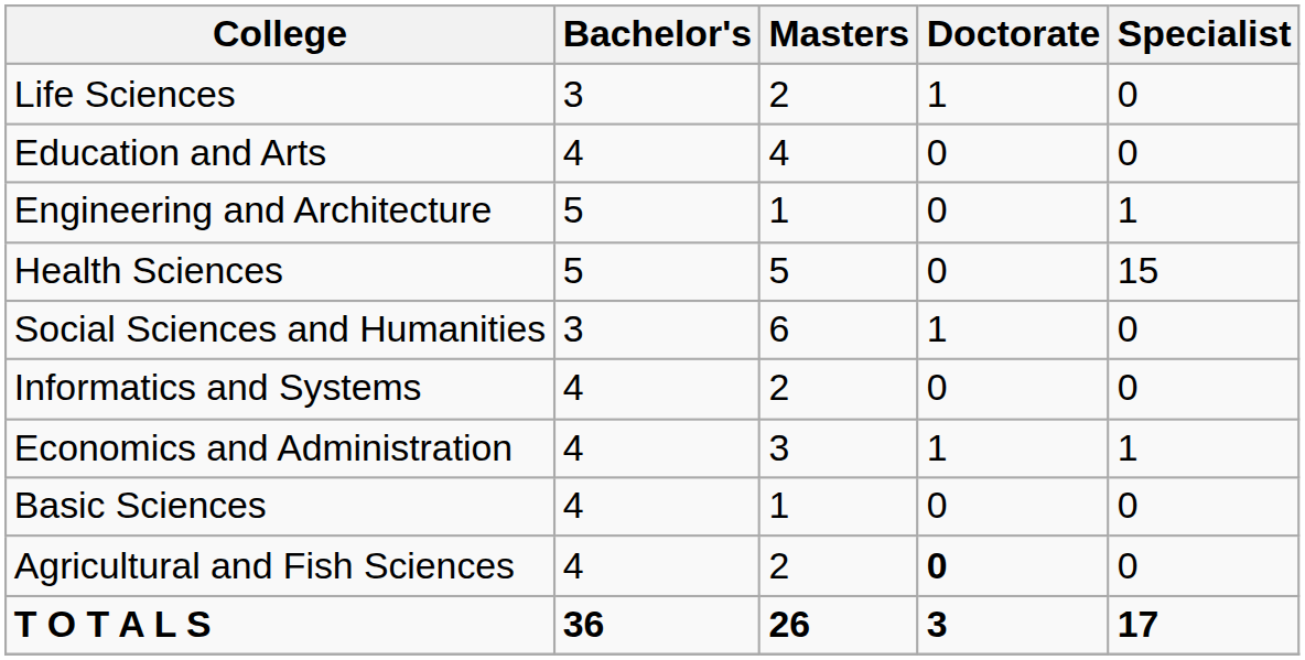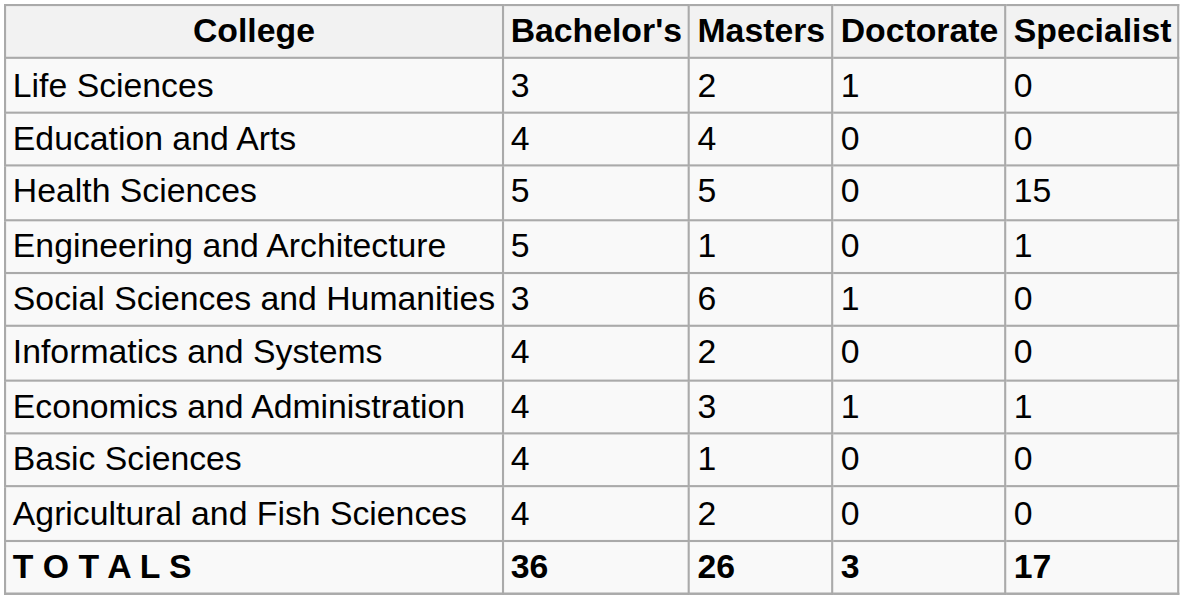 <table class="wikitable">
 <tr>
 <th>College</th>
 <th>Bachelor's</th>
 <th>Masters</th>
 <th>Doctorate</th>
 <th>Specialist</th>
 </tr>
 <tr>
 <td>Life Sciences</td>
 <td>3</td>
 <td>2</td>
 <td>1</td>
 <td>0</td>
 </tr>
 <tr>
 <td>Education and Arts</td>
 <td>4</td>
 <td>4</td>
 <td>0</td>
 <td>0</td>
 </tr>
 <tr>
+<td>Health Sciences</td>
+<td>5</td>
+<td>5</td>
+<td>0</td>
+<td>15</td>
+</tr>
+<tr>
 <td>Engineering and Architecture</td>
 <td>5</td>
 <td>1</td>
 <td>0</td>
 <td>1</td>
-</tr>
-<tr>
-<td>Health Sciences</td>
-<td>5</td>
-<td>5</td>
-<td>0</td>
-<td>15</td>
 </tr>
 <tr>
 <td>Social Sciences and Humanities</td>
 <td>3</td>
 <td>6</td>
 <td>1</td>
 <td>0</td>
 </tr>
 <tr>
 <td>Informatics and Systems</td>
 <td>4</td>
 <td>2</td>
 <td>0</td>
 <td>0</td>
 </tr>
 <tr>
 <td>Economics and Administration</td>
 <td>4</td>
 <td>3</td>
 <td>1</td>
 <td>1</td>
 </tr>
 <tr>
 <td>Basic Sciences</td>
 <td>4</td>
 <td>1</td>
 <td>0</td>
 <td>0</td>
 </tr>
 <tr>
 <td>Agricultural and Fish Sciences</td>
 <td>4</td>
 <td>2</td>
-<td><strong>0</strong></td>
+<td>0</td>
 <td>0</td>
 </tr>
 <tr>
 <td><strong>T O T A L S</strong></td>
 <td><strong>36</strong></td>
 <td><strong>26</strong></td>
 <td><strong>3</strong></td>
 <td><strong>17</strong></td>
 </tr>
 <tr>
 </tr>
 </table>
